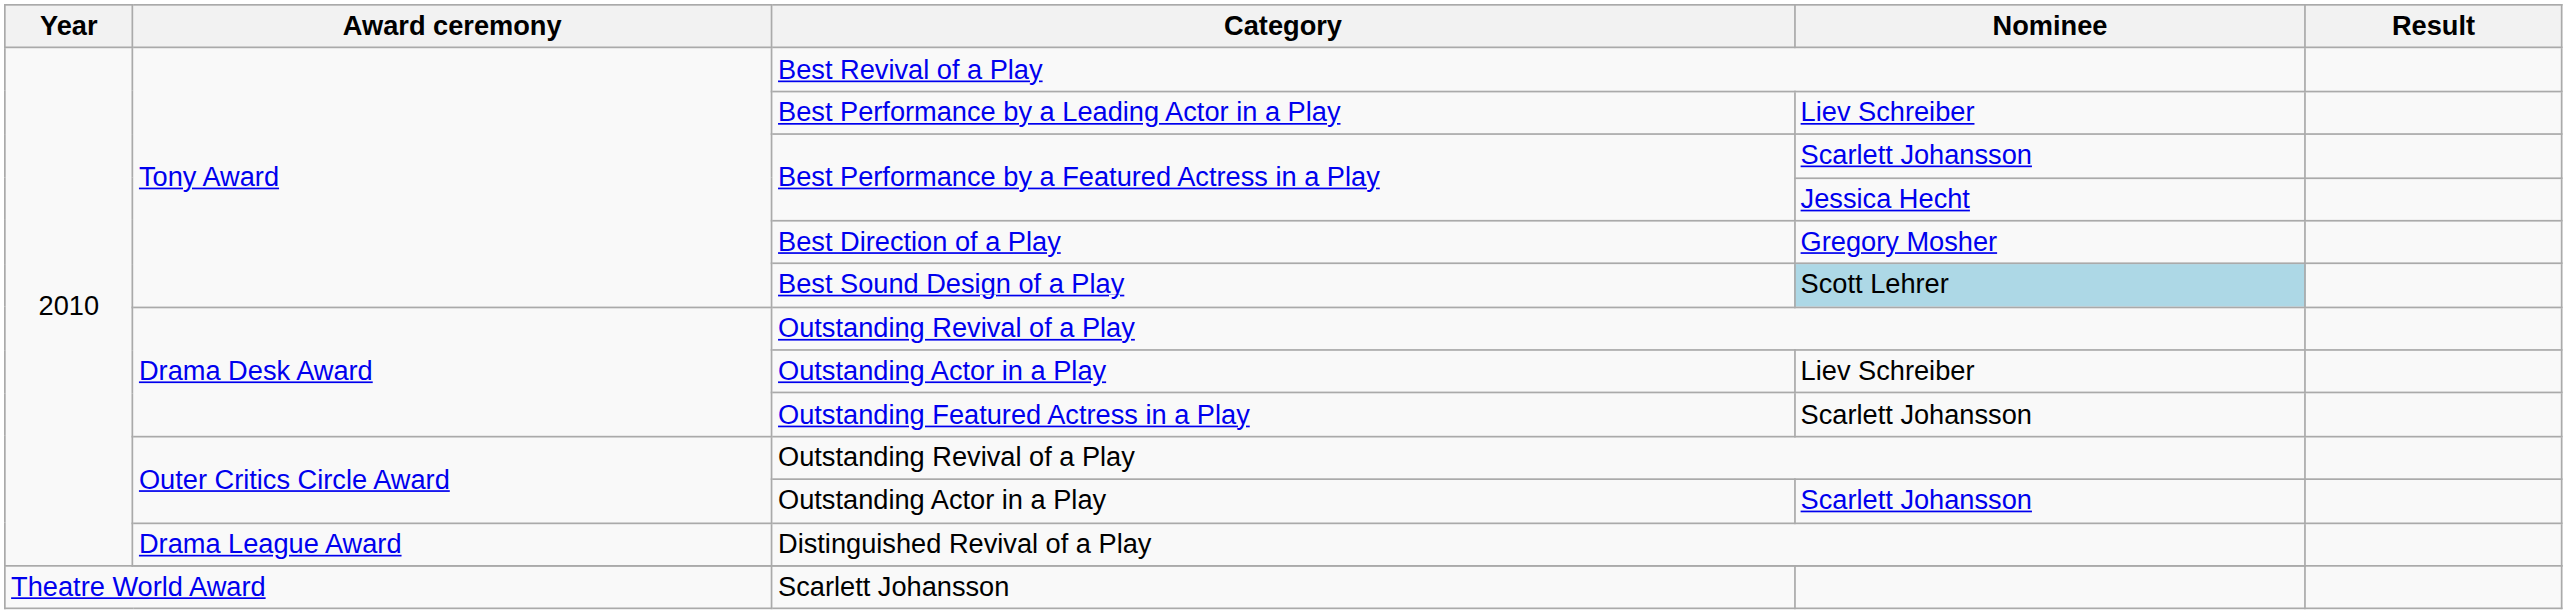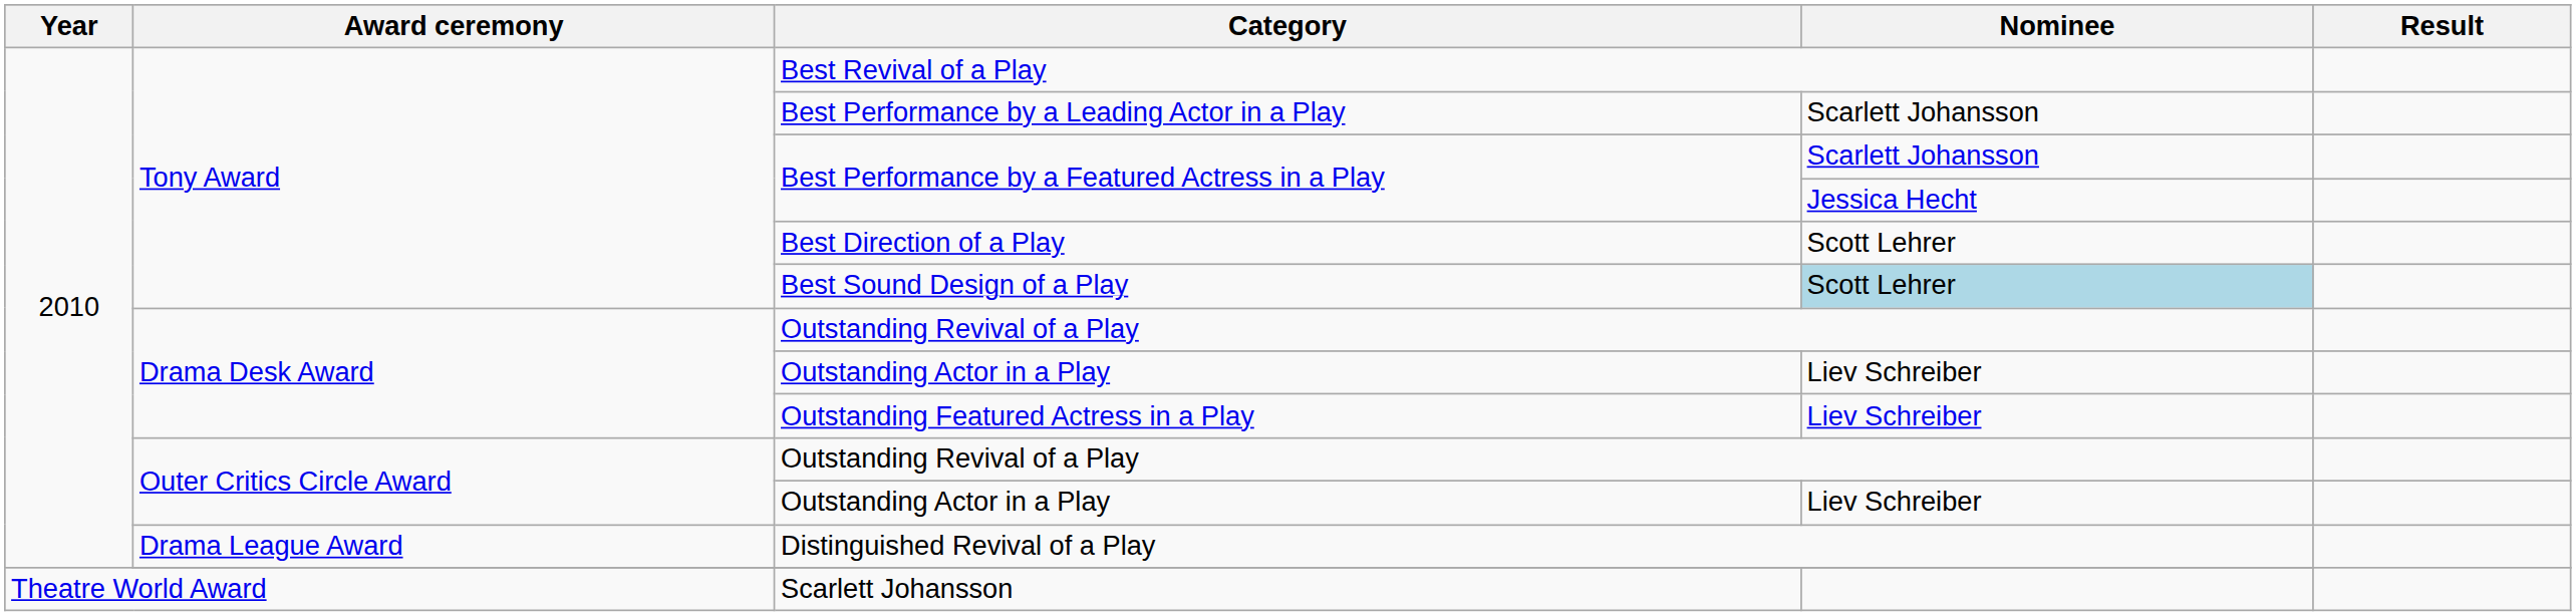 <table class="wikitable" width="95%">
 <tr>
 <th width="5%">Year</th>
 <th width="25%">Award ceremony</th>
 <th width="40%">Category</th>
 <th width="20%">Nominee</th>
 <th width="10%">Result</th>
 </tr>
 <tr>
 <td rowspan="13" align="center">2010</td>
 <td rowspan="6"><a href='#'>Tony Award</a></td>
 <td colspan="2"><a href='#'>Best Revival of a Play</a></td>
 <td></td>
 </tr>
 <tr>
 <td><a href='#'>Best Performance by a Leading Actor in a Play</a></td>
-<td><a href='#'>Liev Schreiber</a></td>
+<td>Scarlett Johansson</td>
 <td></td>
 </tr>
 <tr>
 <td rowspan="2"><a href='#'>Best Performance by a Featured Actress in a Play</a></td>
 <td><a href='#'>Scarlett Johansson</a></td>
 <td></td>
 </tr>
 <tr>
 <td><a href='#'>Jessica Hecht</a></td>
 <td></td>
 </tr>
 <tr>
 <td><a href='#'>Best Direction of a Play</a></td>
-<td><a href='#'>Gregory Mosher</a></td>
+<td>Scott Lehrer</td>
 <td></td>
 </tr>
 <tr>
 <td><a href='#'>Best Sound Design of a Play</a></td>
 <td style="background: lightblue;">Scott Lehrer</td>
 <td></td>
 </tr>
 <tr>
 <td rowspan="3"><a href='#'>Drama Desk Award</a></td>
 <td colspan="2"><a href='#'>Outstanding Revival of a Play</a></td>
 <td></td>
 </tr>
 <tr>
 <td><a href='#'>Outstanding Actor in a Play</a></td>
 <td>Liev Schreiber</td>
 <td></td>
 </tr>
 <tr>
 <td><a href='#'>Outstanding Featured Actress in a Play</a></td>
-<td>Scarlett Johansson</td>
+<td><a href='#'>Liev Schreiber</a></td>
 <td></td>
 </tr>
 <tr>
 <td rowspan="2"><a href='#'>Outer Critics Circle Award</a></td>
 <td colspan="2">Outstanding Revival of a Play</td>
 <td></td>
 </tr>
 <tr>
 <td>Outstanding Actor in a Play</td>
-<td><a href='#'>Scarlett Johansson</a></td>
+<td>Liev Schreiber</td>
 <td></td>
 </tr>
 <tr>
 <td><a href='#'>Drama League Award</a></td>
 <td colspan="2">Distinguished Revival of a Play</td>
 <td></td>
 </tr>
 <tr>
 </tr>
 <tr>
 <td colspan="2"><a href='#'>Theatre World Award</a></td>
 <td>Scarlett Johansson</td>
 <td></td>
 </tr>
 </table>
